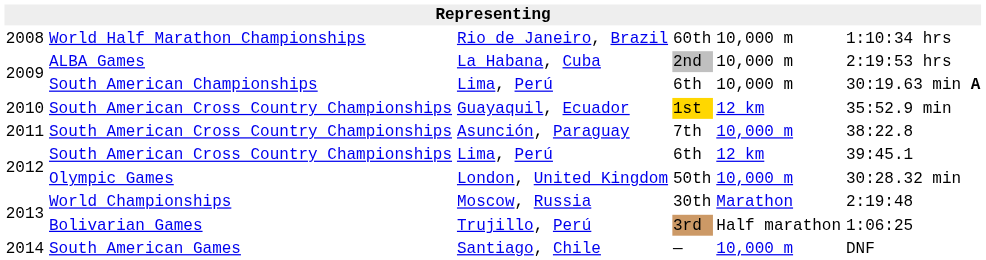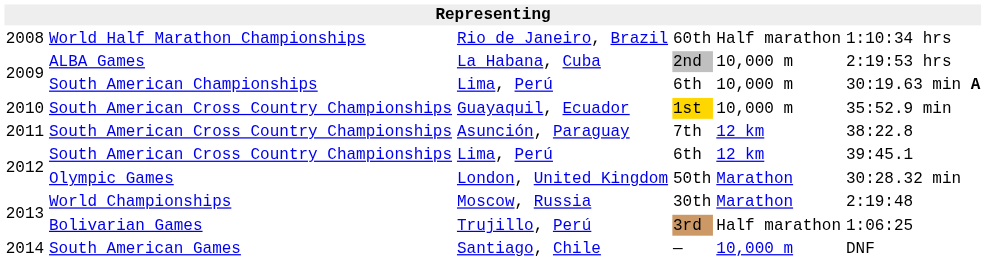 <table>
 <tr>
 <th bgcolor="#eeeeee" colspan="6">Representing </th>
 </tr>
 <tr>
 <td>2008</td>
 <td><a href='#'>World Half Marathon Championships</a></td>
 <td><a href='#'>Rio de Janeiro</a>, <a href='#'>Brazil</a></td>
 <td>60th</td>
-<td>10,000 m</td>
+<td>Half marathon</td>
 <td>1:10:34 hrs</td>
 </tr>
 <tr>
 <td rowspan=2>2009</td>
 <td><a href='#'>ALBA Games</a></td>
 <td><a href='#'>La Habana</a>, <a href='#'>Cuba</a></td>
 <td bgcolor=silver>2nd</td>
 <td>10,000 m</td>
 <td>2:19:53 hrs</td>
 </tr>
 <tr>
 <td><a href='#'>South American Championships</a></td>
 <td><a href='#'>Lima</a>, <a href='#'>Perú</a></td>
 <td>6th</td>
 <td>10,000 m</td>
 <td>30:19.63 min <strong>A</strong></td>
 </tr>
 <tr>
 <td>2010</td>
 <td><a href='#'>South American Cross Country Championships</a></td>
 <td><a href='#'>Guayaquil</a>, <a href='#'>Ecuador</a></td>
 <td bgcolor="gold">1st</td>
-<td><a href='#'>12 km</a></td>
+<td>10,000 m</td>
 <td>35:52.9 min</td>
 </tr>
 <tr>
 <td>2011</td>
 <td><a href='#'>South American Cross Country Championships</a></td>
 <td><a href='#'>Asunción</a>, <a href='#'>Paraguay</a></td>
 <td>7th</td>
-<td><a href='#'>10,000 m</a></td>
+<td><a href='#'>12 km</a></td>
 <td>38:22.8</td>
 </tr>
 <tr>
 <td rowspan=2>2012</td>
 <td><a href='#'>South American Cross Country Championships</a></td>
 <td><a href='#'>Lima</a>, <a href='#'>Perú</a></td>
 <td>6th</td>
 <td><a href='#'>12 km</a></td>
 <td>39:45.1</td>
 </tr>
 <tr>
 <td><a href='#'>Olympic Games</a></td>
 <td><a href='#'>London</a>, <a href='#'>United Kingdom</a></td>
 <td>50th</td>
-<td><a href='#'>10,000 m</a></td>
+<td><a href='#'>Marathon</a></td>
 <td>30:28.32 min</td>
 </tr>
 <tr>
 <td rowspan=2>2013</td>
 <td><a href='#'>World Championships</a></td>
 <td><a href='#'>Moscow</a>, <a href='#'>Russia</a></td>
 <td>30th</td>
 <td><a href='#'>Marathon</a></td>
 <td>2:19:48</td>
 </tr>
 <tr>
 <td><a href='#'>Bolivarian Games</a></td>
 <td><a href='#'>Trujillo</a>, <a href='#'>Perú</a></td>
 <td bgcolor="cc9966">3rd</td>
 <td>Half marathon</td>
 <td>1:06:25</td>
 </tr>
 <tr>
 <td>2014</td>
 <td><a href='#'>South American Games</a></td>
 <td><a href='#'>Santiago</a>, <a href='#'>Chile</a></td>
 <td>—</td>
 <td><a href='#'>10,000 m</a></td>
 <td>DNF</td>
 </tr>
 </table>
